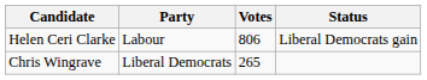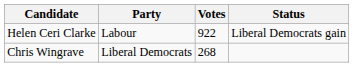 <table class="wikitable sortable">
 <tr>
 <th>Candidate</th>
 <th>Party</th>
 <th>Votes</th>
 <th>Status</th>
 </tr>
 <tr>
 <td>Helen Ceri Clarke</td>
 <td>Labour</td>
-<td>806</td>
+<td>922</td>
 <td>Liberal Democrats gain</td>
 </tr>
 <tr>
 <td>Chris Wingrave</td>
 <td>Liberal Democrats</td>
-<td>265</td>
+<td>268</td>
 <td></td>
 </tr>
 </table>
